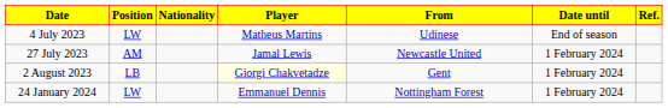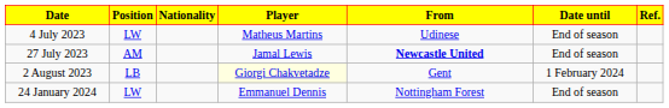 <table class="wikitable" style="text-align:center; font-size:90%; ">
 <tr>
 <th style="background:#FFFF00; color:black; border:1px solid red; width:120px;">Date</th>
 <th style="background:#FFFF00; color:black; border:1px solid red; width:50px;">Position</th>
 <th style="background:#FFFF00; color:black; border:1px solid red; width:50px;">Nationality</th>
 <th style="background:#FFFF00; color:black; border:1px solid red; width:150px;">Player</th>
 <th style="background:#FFFF00; color:black; border:1px solid red; width:220px;">From</th>
 <th style="background:#FFFF00; color:black; border:1px solid red; width:120px;">Date until</th>
 <th style="background:#FFFF00; color:black; border:1px solid red; width:25px;">Ref.</th>
 </tr>
 <tr>
 <td>4 July 2023</td>
 <td><a href='#'>LW</a></td>
 <td></td>
 <td><a href='#'>Matheus Martins</a></td>
 <td> <a href='#'>Udinese</a></td>
 <td>End of season</td>
 <td></td>
 </tr>
 <tr>
 <td>27 July 2023</td>
 <td><a href='#'>AM</a></td>
 <td></td>
 <td><a href='#'>Jamal Lewis</a></td>
-<td> <a href='#'>Newcastle United</a></td>
-<td>1 February 2024</td>
+<td><strong> <a href='#'>Newcastle United</a></strong></td>
+<td>End of season</td>
 <td></td>
 </tr>
 <tr>
 <td>2 August 2023</td>
 <td><a href='#'>LB</a></td>
 <td></td>
 <td style="background: lightyellow;"><a href='#'>Giorgi Chakvetadze</a></td>
 <td> <a href='#'>Gent</a></td>
 <td>1 February 2024</td>
 <td></td>
 </tr>
 <tr>
 <td>24 January 2024</td>
 <td><a href='#'>LW</a></td>
 <td></td>
 <td><a href='#'>Emmanuel Dennis</a></td>
 <td> <a href='#'>Nottingham Forest</a></td>
-<td>1 February 2024</td>
+<td>End of season</td>
 <td></td>
 </tr>
 </table>
